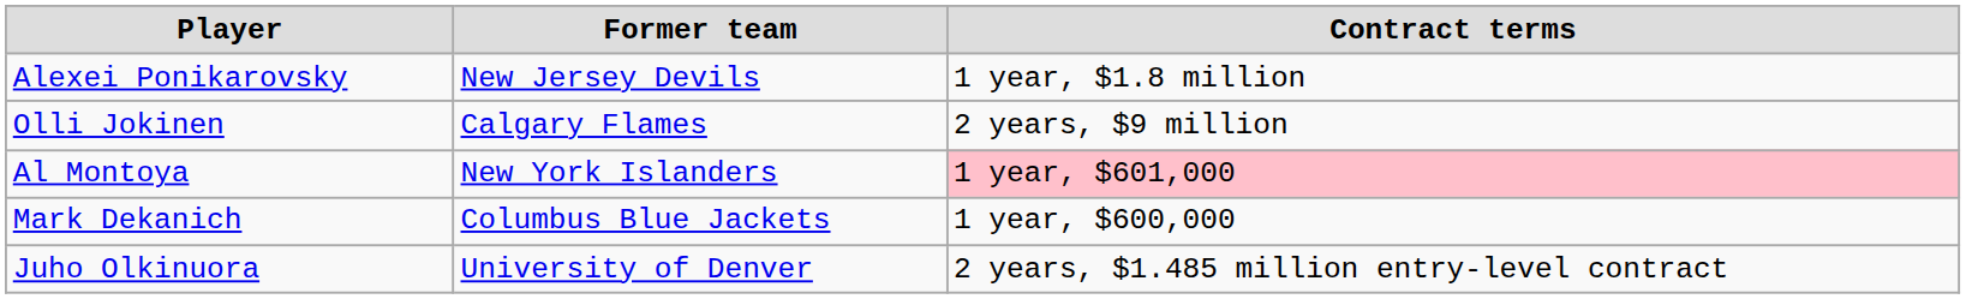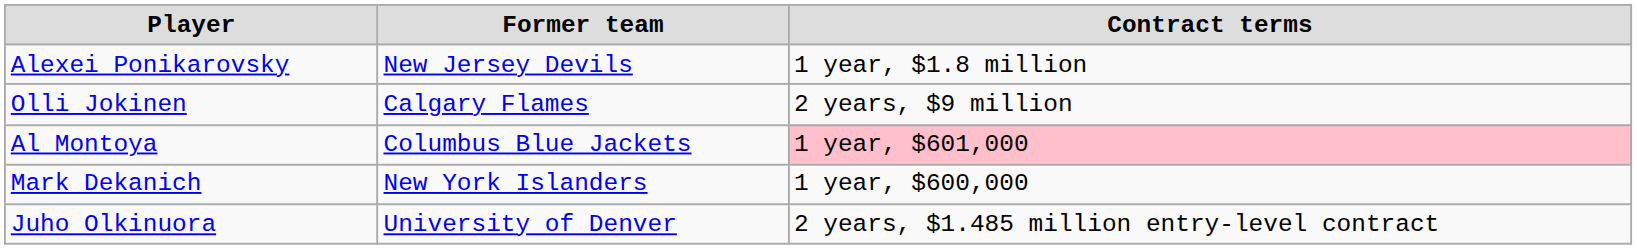 <table class="wikitable" style="width:98%;">
 <tr style="text-align:center; background:#ddd;">
 <td><strong>Player</strong></td>
 <td><strong>Former team</strong></td>
 <td><strong>Contract terms</strong></td>
 </tr>
 <tr>
 <td><a href='#'>Alexei Ponikarovsky</a></td>
 <td><a href='#'>New Jersey Devils</a></td>
 <td>1 year, $1.8 million</td>
 </tr>
 <tr>
 <td><a href='#'>Olli Jokinen</a></td>
 <td><a href='#'>Calgary Flames</a></td>
 <td>2 years, $9 million</td>
 </tr>
 <tr>
 <td><a href='#'>Al Montoya</a></td>
-<td><a href='#'>New York Islanders</a></td>
+<td><a href='#'>Columbus Blue Jackets</a></td>
 <td style="background: pink;">1 year, $601,000</td>
 </tr>
 <tr>
 <td><a href='#'>Mark Dekanich</a></td>
-<td><a href='#'>Columbus Blue Jackets</a></td>
+<td><a href='#'>New York Islanders</a></td>
 <td>1 year, $600,000</td>
 </tr>
 <tr>
 <td><a href='#'>Juho Olkinuora</a></td>
 <td><a href='#'>University of Denver</a></td>
 <td>2 years, $1.485 million entry-level contract</td>
 </tr>
 </table>
